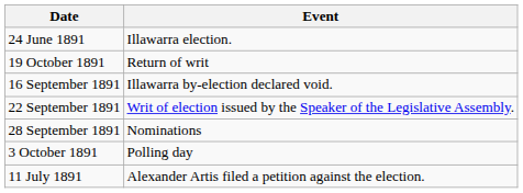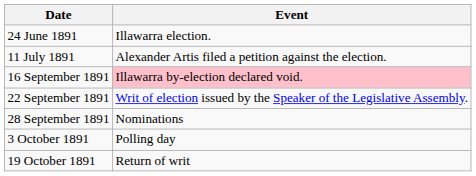 <table class="wikitable">
 <tr>
 <th>Date</th>
 <th>Event</th>
 </tr>
 <tr>
 <td>24 June 1891</td>
 <td>Illawarra election.</td>
 </tr>
 <tr>
-<td>19 October 1891</td>
-<td>Return of writ</td>
+<td>11 July 1891</td>
+<td>Alexander Artis filed a petition against the election.</td>
 </tr>
 <tr>
 <td>16 September 1891</td>
-<td>Illawarra by-election declared void.</td>
+<td style="background: pink;">Illawarra by-election declared void.</td>
 </tr>
 <tr>
 <td>22 September 1891</td>
 <td><a href='#'>Writ of election</a> issued by the <a href='#'>Speaker of the Legislative Assembly</a>.</td>
 </tr>
 <tr>
 <td>28 September 1891</td>
 <td>Nominations</td>
 </tr>
 <tr>
 <td>3 October 1891</td>
 <td>Polling day</td>
 </tr>
 <tr>
-<td>11 July 1891</td>
-<td>Alexander Artis filed a petition against the election.</td>
+<td>19 October 1891</td>
+<td>Return of writ</td>
 </tr>
 </table>
